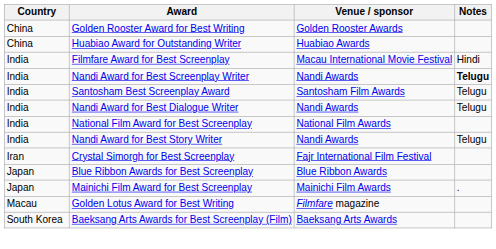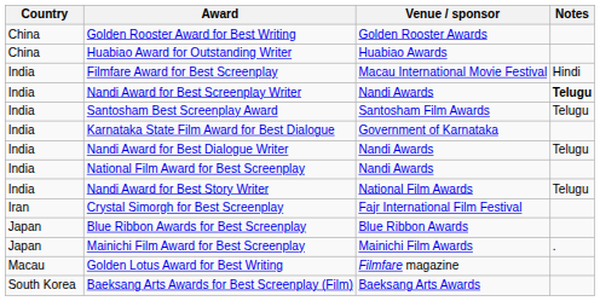 <table class="wikitable sortable">
 <tr>
 <th style="width:6em;">Country</th>
 <th>Award</th>
 <th>Venue / sponsor</th>
 <th>Notes</th>
 </tr>
 <tr>
 <td>China</td>
 <td><a href='#'>Golden Rooster Award for Best Writing</a></td>
 <td><a href='#'>Golden Rooster Awards</a></td>
 <td></td>
 </tr>
 <tr>
 <td>China</td>
 <td><a href='#'>Huabiao Award for Outstanding Writer</a></td>
 <td><a href='#'>Huabiao Awards</a></td>
 <td></td>
 </tr>
 <tr>
 <td>India</td>
 <td><a href='#'>Filmfare Award for Best Screenplay</a></td>
 <td><a href='#'>Macau International Movie Festival</a></td>
 <td>Hindi</td>
 </tr>
 <tr>
 <td>India</td>
 <td><a href='#'>Nandi Award for Best Screenplay Writer</a></td>
 <td><a href='#'>Nandi Awards</a></td>
 <td><strong>Telugu</strong></td>
 </tr>
 <tr>
 <td>India</td>
 <td><a href='#'>Santosham Best Screenplay Award</a></td>
 <td><a href='#'>Santosham Film Awards</a></td>
 <td>Telugu</td>
 </tr>
 <tr>
 <td>India</td>
+<td><a href='#'>Karnataka State Film Award for Best Dialogue</a></td>
+<td><a href='#'>Government of Karnataka</a></td>
+<td></td>
+</tr>
+<tr>
+<td>India</td>
 <td><a href='#'>Nandi Award for Best Dialogue Writer</a></td>
 <td><a href='#'>Nandi Awards</a></td>
 <td>Telugu</td>
 </tr>
 <tr>
 <td>India</td>
 <td><a href='#'>National Film Award for Best Screenplay</a></td>
-<td><a href='#'>National Film Awards</a></td>
+<td><a href='#'>Nandi Awards</a></td>
 <td></td>
 </tr>
 <tr>
 <td>India</td>
 <td><a href='#'>Nandi Award for Best Story Writer</a></td>
-<td><a href='#'>Nandi Awards</a></td>
+<td><a href='#'>National Film Awards</a></td>
 <td>Telugu</td>
 </tr>
 <tr>
 <td>Iran</td>
 <td><a href='#'>Crystal Simorgh for Best Screenplay</a></td>
 <td><a href='#'>Fajr International Film Festival</a></td>
 <td></td>
 </tr>
 <tr>
 <td>Japan</td>
 <td><a href='#'>Blue Ribbon Awards for Best Screenplay</a></td>
 <td><a href='#'>Blue Ribbon Awards</a></td>
 <td></td>
 </tr>
 <tr>
 <td>Japan</td>
 <td><a href='#'>Mainichi Film Award for Best Screenplay</a></td>
 <td><a href='#'>Mainichi Film Awards</a></td>
 <td>.</td>
 </tr>
 <tr>
 <td>Macau</td>
 <td><a href='#'>Golden Lotus Award for Best Writing</a></td>
 <td><em><a href='#'>Filmfare</a></em> magazine</td>
 <td></td>
 </tr>
 <tr>
 <td>South Korea</td>
 <td><a href='#'>Baeksang Arts Awards for Best Screenplay (Film)</a></td>
 <td><a href='#'>Baeksang Arts Awards</a></td>
 <td></td>
 </tr>
 </table>
